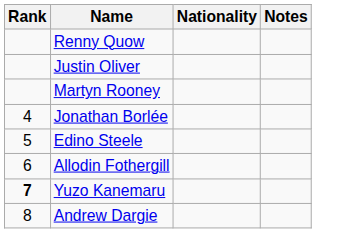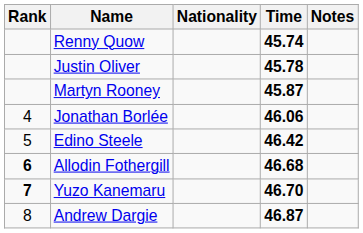 <table class="wikitable sortable" style="text-align:center">
 <tr>
 <th>Rank</th>
 <th>Name</th>
 <th>Nationality</th>
+<th>Time</th>
 <th>Notes</th>
 </tr>
 <tr>
 <td></td>
 <td align=left><a href='#'>Renny Quow</a></td>
 <td align=left></td>
+<td><strong>45.74</strong></td>
 <td></td>
 </tr>
 <tr>
 <td></td>
 <td align=left><a href='#'>Justin Oliver</a></td>
 <td align=left></td>
+<td><strong>45.78</strong></td>
 <td></td>
 </tr>
 <tr>
 <td></td>
 <td align=left><a href='#'>Martyn Rooney</a></td>
 <td align=left></td>
+<td><strong>45.87</strong></td>
 <td></td>
 </tr>
 <tr>
 <td>4</td>
 <td align=left><a href='#'>Jonathan Borlée</a></td>
 <td align=left></td>
+<td><strong>46.06</strong></td>
 <td></td>
 </tr>
 <tr>
 <td>5</td>
 <td align=left><a href='#'>Edino Steele</a></td>
 <td align=left></td>
+<td><strong>46.42</strong></td>
 <td></td>
 </tr>
 <tr>
-<td>6</td>
+<td><strong>6</strong></td>
 <td align=left><a href='#'>Allodin Fothergill</a></td>
 <td align=left></td>
+<td><strong>46.68</strong></td>
 <td></td>
 </tr>
 <tr>
 <td><strong>7</strong></td>
 <td align=left><a href='#'>Yuzo Kanemaru</a></td>
 <td align=left></td>
+<td><strong>46.70</strong></td>
 <td></td>
 </tr>
 <tr>
 <td>8</td>
 <td align=left><a href='#'>Andrew Dargie</a></td>
 <td align=left></td>
+<td><strong>46.87</strong></td>
 <td></td>
 </tr>
 </table>
